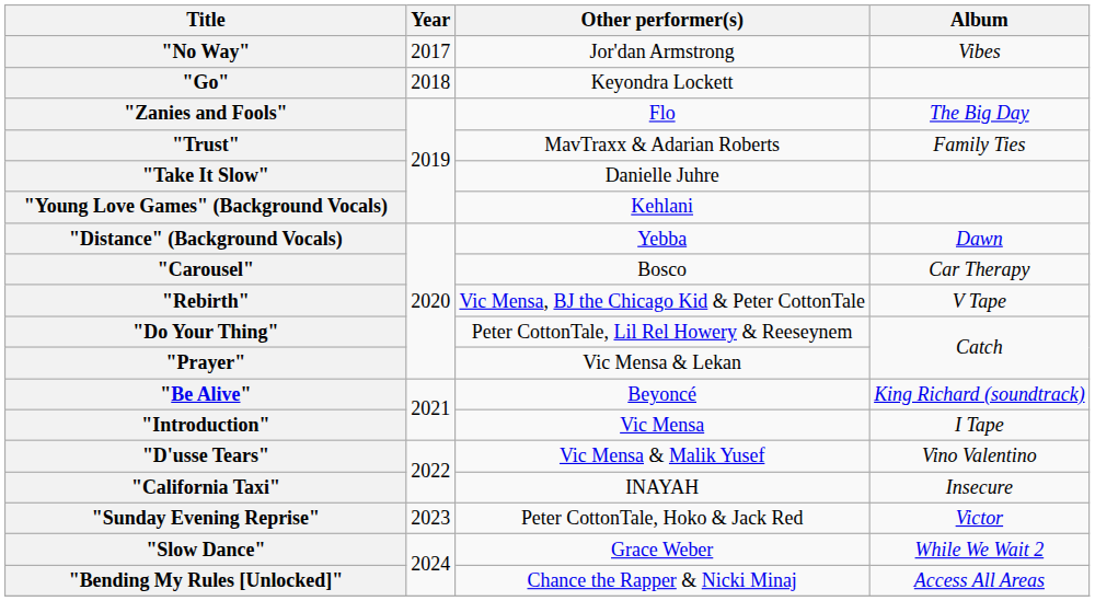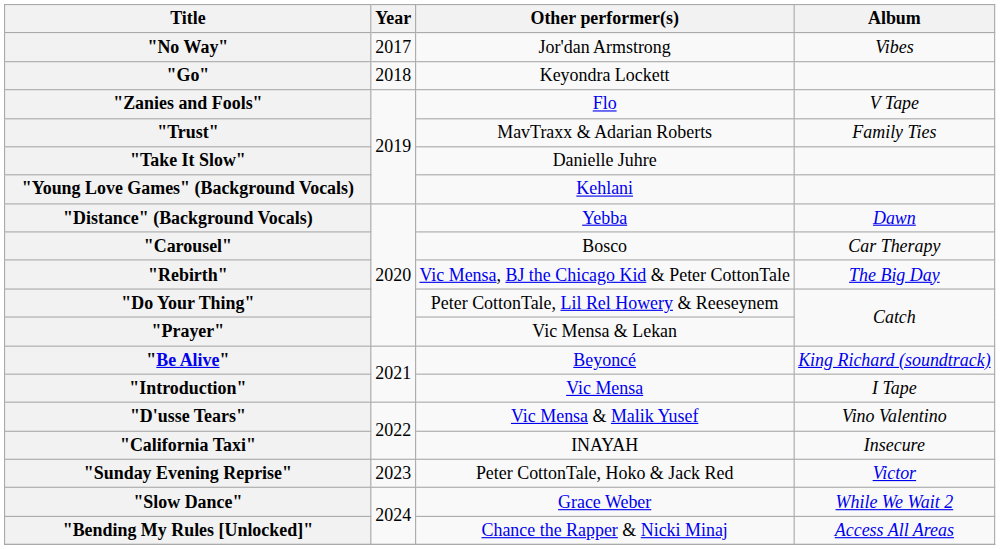 <table class="wikitable plainrowheaders" style="text-align:center;">
 <tr>
 <th scope="col" style="width:20em;">Title</th>
 <th scope="col">Year</th>
 <th scope="col">Other performer(s)</th>
 <th scope="col">Album</th>
 </tr>
 <tr>
 <th scope="row">"No Way"</th>
 <td>2017</td>
 <td>Jor'dan Armstrong</td>
 <td><em>Vibes</em></td>
 </tr>
 <tr>
 <th scope="row">"Go"</th>
 <td>2018</td>
 <td>Keyondra Lockett</td>
 <td></td>
 </tr>
 <tr>
 <th scope="row">"Zanies and Fools"</th>
 <td rowspan="4">2019</td>
 <td><a href='#'>Flo</a></td>
-<td><a href='#'><em>The Big Day</em></a></td>
+<td><em>V Tape</em></td>
 </tr>
 <tr>
 <th scope="row">"Trust"</th>
 <td>MavTraxx & Adarian Roberts</td>
 <td><em>Family Ties</em></td>
 </tr>
 <tr>
 <th scope="row">"Take It Slow" </th>
 <td>Danielle Juhre</td>
 <td></td>
 </tr>
 <tr>
 <th scope="row">"Young Love Games" (Background Vocals)</th>
 <td><a href='#'>Kehlani</a></td>
 <td></td>
 </tr>
 <tr>
 <th scope="row">"Distance" (Background Vocals)</th>
 <td rowspan="5">2020</td>
 <td><a href='#'>Yebba</a></td>
 <td><a href='#'><em>Dawn</em></a></td>
 </tr>
 <tr>
 <th scope="row">"Carousel"</th>
 <td>Bosco</td>
 <td><em>Car Therapy</em></td>
 </tr>
 <tr>
 <th scope="row">"Rebirth"</th>
 <td><a href='#'>Vic Mensa</a>, <a href='#'>BJ the Chicago Kid</a> & Peter CottonTale</td>
-<td><em>V Tape</em></td>
+<td><a href='#'><em>The Big Day</em></a></td>
 </tr>
 <tr>
 <th scope="row">"Do Your Thing"</th>
 <td>Peter CottonTale, <a href='#'>Lil Rel Howery</a> & Reeseynem</td>
 <td rowspan="2"><em>Catch</em></td>
 </tr>
 <tr>
 <th scope="row">"Prayer"</th>
 <td>Vic Mensa & Lekan</td>
 </tr>
 <tr>
 <th scope="row">"<a href='#'>Be Alive</a>"</th>
 <td rowspan="2">2021</td>
 <td><a href='#'>Beyoncé</a></td>
 <td><em><a href='#'>King Richard (soundtrack)</a></em></td>
 </tr>
 <tr>
 <th scope="row">"Introduction"</th>
 <td><a href='#'>Vic Mensa</a></td>
 <td><em>I Tape</em></td>
 </tr>
 <tr>
 <th scope="row">"D'usse Tears"</th>
 <td rowspan="2">2022</td>
 <td><a href='#'>Vic Mensa</a> & <a href='#'>Malik Yusef</a></td>
 <td><em>Vino Valentino</em></td>
 </tr>
 <tr>
 <th scope="row">"California Taxi"</th>
 <td>INAYAH</td>
 <td><em>Insecure</em></td>
 </tr>
 <tr>
 <th scope="row">"Sunday Evening Reprise"</th>
 <td>2023</td>
 <td>Peter CottonTale, Hoko & Jack Red</td>
 <td><em><a href='#'>Victor</a></em></td>
 </tr>
 <tr>
 <th scope="row">"Slow Dance"</th>
 <td rowspan="2">2024</td>
 <td><a href='#'>Grace Weber</a></td>
 <td><em><a href='#'>While We Wait 2</a></em></td>
 </tr>
 <tr>
 <th scope="row">"Bending My Rules [Unlocked]"</th>
 <td><a href='#'>Chance the Rapper</a> & <a href='#'>Nicki Minaj</a></td>
 <td><em><a href='#'>Access All Areas</a></em></td>
 </tr>
 <tr>
 </tr>
 </table>
